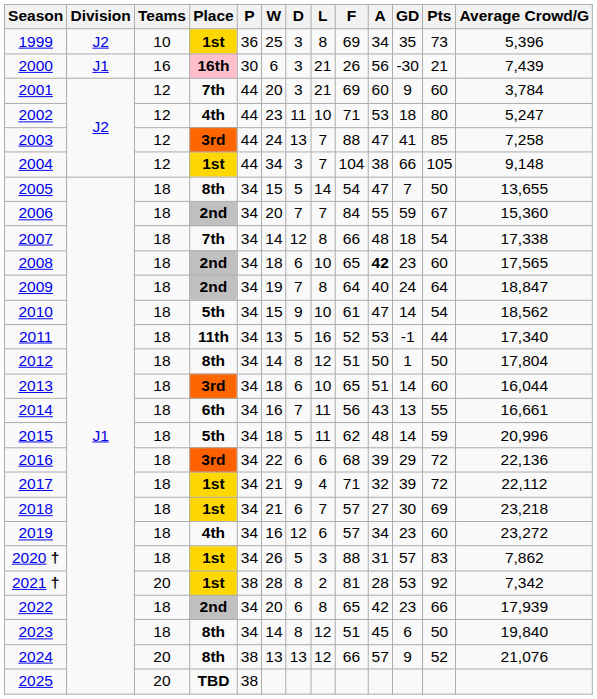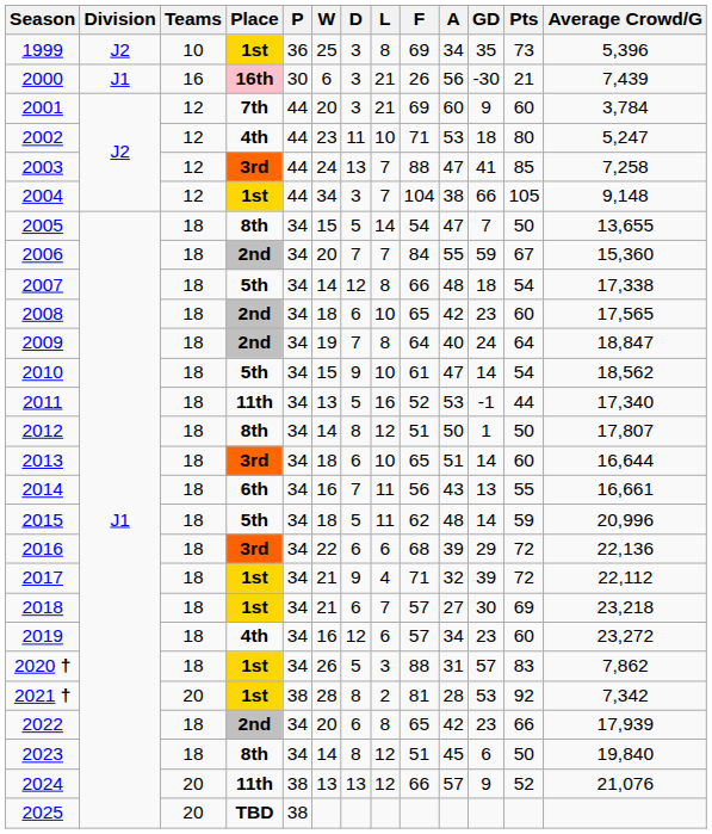 <table class="wikitable" style="text-align: center;">
 <tr>
 <th>Season</th>
 <th>Division</th>
 <th>Teams</th>
 <th>Place</th>
 <th>P</th>
 <th>W</th>
 <th>D</th>
 <th>L</th>
 <th>F</th>
 <th>A</th>
 <th>GD</th>
 <th>Pts</th>
 <th>Average Crowd/G</th>
 </tr>
 <tr>
 <td><a href='#'>1999</a></td>
 <td><a href='#'>J2</a></td>
 <td>10</td>
 <td bgcolor=gold><strong>1st</strong></td>
 <td>36</td>
 <td>25</td>
 <td>3</td>
 <td>8</td>
 <td>69</td>
 <td>34</td>
 <td>35</td>
 <td>73</td>
 <td>5,396</td>
 </tr>
 <tr>
 <td><a href='#'>2000</a></td>
 <td><a href='#'>J1</a></td>
 <td>16</td>
 <td bgcolor=pink><strong>16th</strong></td>
 <td>30</td>
 <td>6</td>
 <td>3</td>
 <td>21</td>
 <td>26</td>
 <td>56</td>
 <td>-30</td>
 <td>21</td>
 <td>7,439</td>
 </tr>
 <tr>
 <td><a href='#'>2001</a></td>
 <td rowspan="4"><a href='#'>J2</a></td>
 <td>12</td>
 <td><strong>7th</strong></td>
 <td>44</td>
 <td>20</td>
 <td>3</td>
 <td>21</td>
 <td>69</td>
 <td>60</td>
 <td>9</td>
 <td>60</td>
 <td>3,784</td>
 </tr>
 <tr>
 <td><a href='#'>2002</a></td>
 <td>12</td>
 <td><strong>4th</strong></td>
 <td>44</td>
 <td>23</td>
 <td>11</td>
 <td>10</td>
 <td>71</td>
 <td>53</td>
 <td>18</td>
 <td>80</td>
 <td>5,247</td>
 </tr>
 <tr>
 <td><a href='#'>2003</a></td>
 <td>12</td>
 <td bgcolor=ff6600><strong>3rd</strong></td>
 <td>44</td>
 <td>24</td>
 <td>13</td>
 <td>7</td>
 <td>88</td>
 <td>47</td>
 <td>41</td>
 <td>85</td>
 <td>7,258</td>
 </tr>
 <tr>
 <td><a href='#'>2004</a></td>
 <td>12</td>
 <td bgcolor=gold><strong>1st</strong></td>
 <td>44</td>
 <td>34</td>
 <td>3</td>
 <td>7</td>
 <td>104</td>
 <td>38</td>
 <td>66</td>
 <td>105</td>
 <td>9,148</td>
 </tr>
 <tr>
 <td><a href='#'>2005</a></td>
 <td rowspan="21"><a href='#'>J1</a></td>
 <td>18</td>
 <td><strong>8th</strong></td>
 <td>34</td>
 <td>15</td>
 <td>5</td>
 <td>14</td>
 <td>54</td>
 <td>47</td>
 <td>7</td>
 <td>50</td>
 <td>13,655</td>
 </tr>
 <tr>
 <td><a href='#'>2006</a></td>
 <td>18</td>
 <td bgcolor=silver><strong>2nd</strong></td>
 <td>34</td>
 <td>20</td>
 <td>7</td>
 <td>7</td>
 <td>84</td>
 <td>55</td>
 <td>59</td>
 <td>67</td>
 <td>15,360</td>
 </tr>
 <tr>
 <td><a href='#'>2007</a></td>
 <td>18</td>
-<td><strong>7th</strong></td>
+<td><strong>5th</strong></td>
 <td>34</td>
 <td>14</td>
 <td>12</td>
 <td>8</td>
 <td>66</td>
 <td>48</td>
 <td>18</td>
 <td>54</td>
 <td>17,338</td>
 </tr>
 <tr>
 <td><a href='#'>2008</a></td>
 <td>18</td>
 <td bgcolor=silver><strong>2nd</strong></td>
 <td>34</td>
 <td>18</td>
 <td>6</td>
 <td>10</td>
 <td>65</td>
-<td><strong>42</strong></td>
+<td>42</td>
 <td>23</td>
 <td>60</td>
 <td>17,565</td>
 </tr>
 <tr>
 <td><a href='#'>2009</a></td>
 <td>18</td>
 <td bgcolor=silver><strong>2nd</strong></td>
 <td>34</td>
 <td>19</td>
 <td>7</td>
 <td>8</td>
 <td>64</td>
 <td>40</td>
 <td>24</td>
 <td>64</td>
 <td>18,847</td>
 </tr>
 <tr>
 <td><a href='#'>2010</a></td>
 <td>18</td>
 <td><strong>5th</strong></td>
 <td>34</td>
 <td>15</td>
 <td>9</td>
 <td>10</td>
 <td>61</td>
 <td>47</td>
 <td>14</td>
 <td>54</td>
 <td>18,562</td>
 </tr>
 <tr>
 <td><a href='#'>2011</a></td>
 <td>18</td>
 <td><strong>11th</strong></td>
 <td>34</td>
 <td>13</td>
 <td>5</td>
 <td>16</td>
 <td>52</td>
 <td>53</td>
 <td>-1</td>
 <td>44</td>
 <td>17,340</td>
 </tr>
 <tr>
 <td><a href='#'>2012</a></td>
 <td>18</td>
 <td><strong>8th</strong></td>
 <td>34</td>
 <td>14</td>
 <td>8</td>
 <td>12</td>
 <td>51</td>
 <td>50</td>
 <td>1</td>
 <td>50</td>
-<td>17,804</td>
+<td>17,807</td>
 </tr>
 <tr>
 <td><a href='#'>2013</a></td>
 <td>18</td>
 <td bgcolor=ff6600><strong>3rd</strong></td>
 <td>34</td>
 <td>18</td>
 <td>6</td>
 <td>10</td>
 <td>65</td>
 <td>51</td>
 <td>14</td>
 <td>60</td>
-<td>16,044</td>
+<td>16,644</td>
 </tr>
 <tr>
 <td><a href='#'>2014</a></td>
 <td>18</td>
 <td><strong>6th</strong></td>
 <td>34</td>
 <td>16</td>
 <td>7</td>
 <td>11</td>
 <td>56</td>
 <td>43</td>
 <td>13</td>
 <td>55</td>
 <td>16,661</td>
 </tr>
 <tr>
 <td><a href='#'>2015</a></td>
 <td>18</td>
 <td><strong>5th</strong></td>
 <td>34</td>
 <td>18</td>
 <td>5</td>
 <td>11</td>
 <td>62</td>
 <td>48</td>
 <td>14</td>
 <td>59</td>
 <td>20,996</td>
 </tr>
 <tr>
 <td><a href='#'>2016</a></td>
 <td>18</td>
 <td bgcolor=ff6600r><strong>3rd</strong></td>
 <td>34</td>
 <td>22</td>
 <td>6</td>
 <td>6</td>
 <td>68</td>
 <td>39</td>
 <td>29</td>
 <td>72</td>
 <td>22,136</td>
 </tr>
 <tr>
 <td><a href='#'>2017</a></td>
 <td>18</td>
 <td bgcolor=gold><strong>1st</strong></td>
 <td>34</td>
 <td>21</td>
 <td>9</td>
 <td>4</td>
 <td>71</td>
 <td>32</td>
 <td>39</td>
 <td>72</td>
 <td>22,112</td>
 </tr>
 <tr>
 <td><a href='#'>2018</a></td>
 <td>18</td>
 <td bgcolor=gold><strong>1st</strong></td>
 <td>34</td>
 <td>21</td>
 <td>6</td>
 <td>7</td>
 <td>57</td>
 <td>27</td>
 <td>30</td>
 <td>69</td>
 <td>23,218</td>
 </tr>
 <tr>
 <td><a href='#'>2019</a></td>
 <td>18</td>
 <td><strong>4th</strong></td>
 <td>34</td>
 <td>16</td>
 <td>12</td>
 <td>6</td>
 <td>57</td>
 <td>34</td>
 <td>23</td>
 <td>60</td>
 <td>23,272</td>
 </tr>
 <tr>
 <td><a href='#'>2020</a> <strong>†</strong></td>
 <td>18</td>
 <td bgcolor=gold><strong>1st</strong></td>
 <td>34</td>
 <td>26</td>
 <td>5</td>
 <td>3</td>
 <td>88</td>
 <td>31</td>
 <td>57</td>
 <td>83</td>
 <td>7,862</td>
 </tr>
 <tr>
 <td><a href='#'>2021</a> <strong>†</strong></td>
 <td>20</td>
 <td bgcolor=gold><strong>1st</strong></td>
 <td>38</td>
 <td>28</td>
 <td>8</td>
 <td>2</td>
 <td>81</td>
 <td>28</td>
 <td>53</td>
 <td>92</td>
 <td>7,342</td>
 </tr>
 <tr>
 <td><a href='#'>2022</a></td>
 <td>18</td>
 <td bgcolor=silver><strong>2nd</strong></td>
 <td>34</td>
 <td>20</td>
 <td>6</td>
 <td>8</td>
 <td>65</td>
 <td>42</td>
 <td>23</td>
 <td>66</td>
 <td>17,939</td>
 </tr>
 <tr>
 <td><a href='#'>2023</a></td>
 <td>18</td>
 <td><strong>8th</strong></td>
 <td>34</td>
 <td>14</td>
 <td>8</td>
 <td>12</td>
 <td>51</td>
 <td>45</td>
 <td>6</td>
 <td>50</td>
 <td>19,840</td>
 </tr>
 <tr>
 <td><a href='#'>2024</a></td>
 <td>20</td>
-<td><strong>8th</strong></td>
+<td><strong>11th</strong></td>
 <td>38</td>
 <td>13</td>
 <td>13</td>
 <td>12</td>
 <td>66</td>
 <td>57</td>
 <td>9</td>
 <td>52</td>
 <td>21,076</td>
 </tr>
 <tr>
 <td><a href='#'>2025</a></td>
 <td>20</td>
 <td><strong>TBD</strong></td>
 <td>38</td>
 <td></td>
 <td></td>
 <td></td>
 <td></td>
 <td></td>
 <td></td>
 <td></td>
 <td></td>
 </tr>
 </table>
